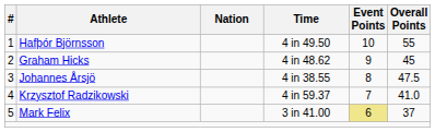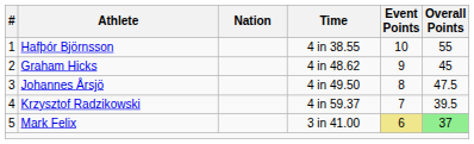 <table class="wikitable sortable" style="text-align:center;width: 70%;">
 <tr>
 <th scope="col" style="width: 10px;">#</th>
 <th scope="col">Athlete</th>
 <th scope="col">Nation</th>
 <th scope="col">Time</th>
 <th scope="col" style="width: 10px;">Event Points</th>
 <th scope="col" style="width: 10px;">Overall Points</th>
 </tr>
 <tr>
 <td>1</td>
 <td align=left><a href='#'>Hafþór Björnsson</a></td>
 <td align=left></td>
-<td>4 in 49.50</td>
+<td>4 in 38.55</td>
 <td>10</td>
 <td>55</td>
 </tr>
 <tr>
 <td>2</td>
 <td align=left><a href='#'>Graham Hicks</a></td>
 <td align=left></td>
 <td>4 in 48.62</td>
 <td>9</td>
 <td>45</td>
 </tr>
 <tr>
 <td>3</td>
 <td align=left><a href='#'>Johannes Årsjö</a></td>
 <td align=left></td>
-<td>4 in 38.55</td>
+<td>4 in 49.50</td>
 <td>8</td>
 <td>47.5</td>
 </tr>
 <tr>
 <td>4</td>
 <td align=left><a href='#'>Krzysztof Radzikowski</a></td>
 <td align=left></td>
 <td>4 in 59.37</td>
 <td>7</td>
-<td>41.0</td>
+<td>39.5</td>
 </tr>
 <tr>
 <td>5</td>
 <td align=left><a href='#'>Mark Felix</a></td>
 <td align=left></td>
 <td>3 in 41.00</td>
 <td style="background: khaki;">6</td>
-<td>37</td>
+<td style="background: lightgreen;">37</td>
 </tr>
 <tr class="sortbottom">
 <td colspan="6"></td>
 </tr>
 </table>
